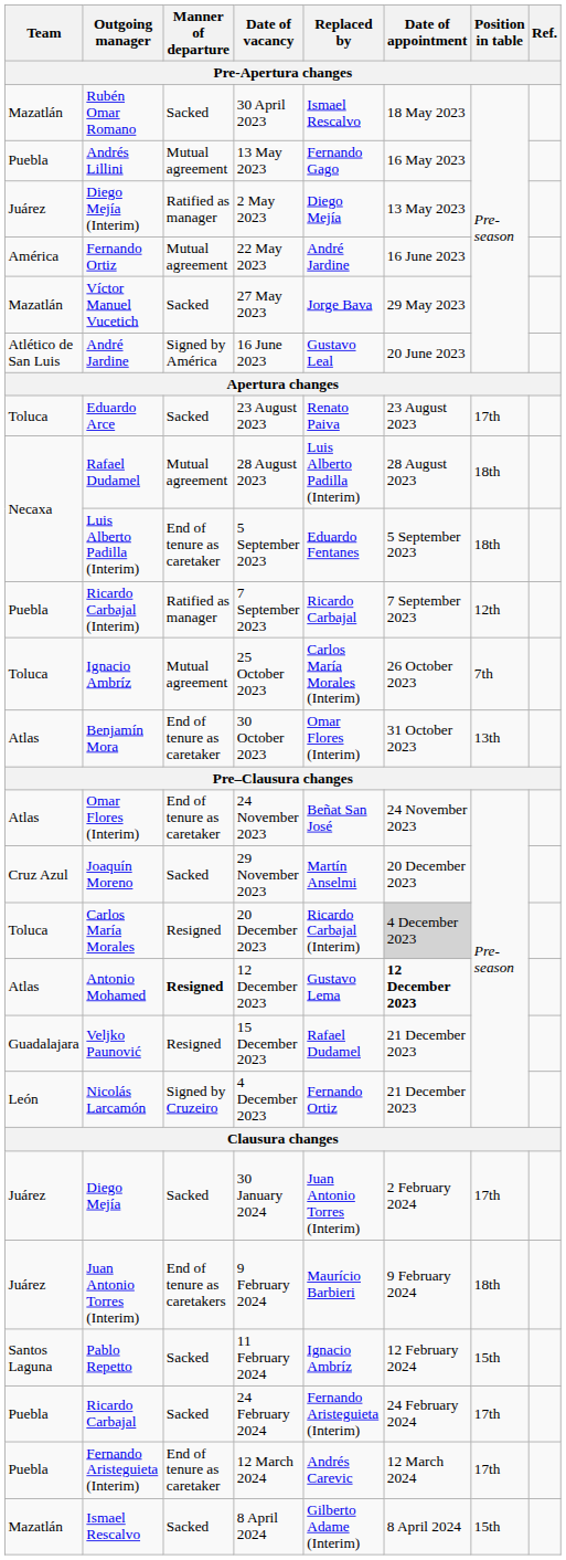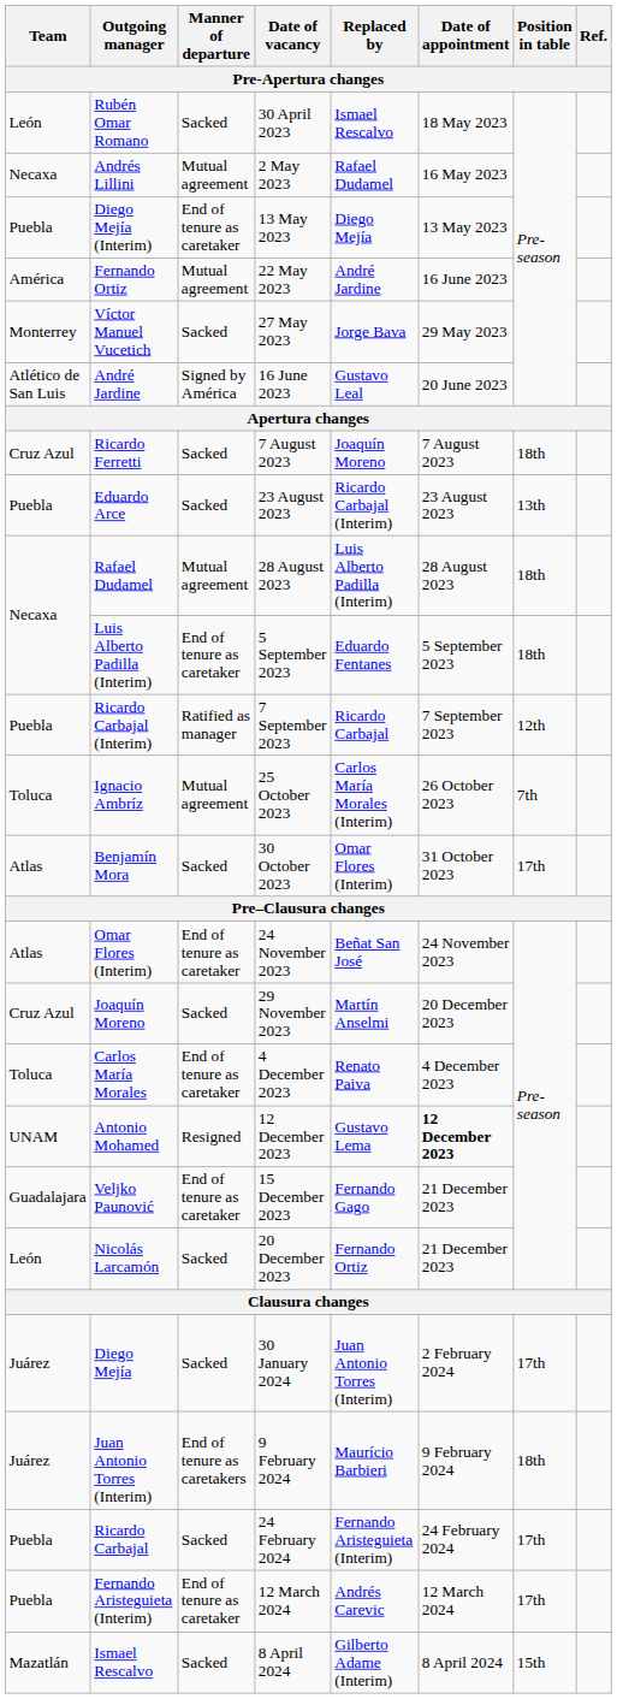 <table class="wikitable sortable">
 <tr>
 <th>Team</th>
 <th>Outgoing manager</th>
 <th>Manner of <br> departure</th>
 <th>Date of vacancy</th>
 <th>Replaced by</th>
 <th>Date of appointment</th>
 <th>Position <br> in table</th>
 <th>Ref.</th>
 </tr>
 <tr>
 <th colspan=8>Pre-Apertura changes</th>
 </tr>
 <tr>
-<td>Mazatlán</td>
+<td>León</td>
 <td> <a href='#'>Rubén Omar Romano</a></td>
 <td>Sacked</td>
 <td>30 April 2023</td>
 <td> <a href='#'>Ismael Rescalvo</a></td>
 <td>18 May 2023</td>
 <td rowspan=6><em>Pre-season</em></td>
 <td></td>
 </tr>
 <tr>
-<td>Puebla</td>
+<td>Necaxa</td>
 <td> <a href='#'>Andrés Lillini</a></td>
 <td>Mutual agreement</td>
-<td>13 May 2023</td>
-<td> <a href='#'>Fernando Gago</a></td>
+<td>2 May 2023</td>
+<td> <a href='#'>Rafael Dudamel</a></td>
 <td>16 May 2023</td>
 <td></td>
 </tr>
 <tr>
-<td>Juárez</td>
+<td>Puebla</td>
 <td> <a href='#'>Diego Mejía</a> (Interim)</td>
-<td>Ratified as manager</td>
-<td>2 May 2023</td>
+<td>End of tenure as caretaker</td>
+<td>13 May 2023</td>
 <td> <a href='#'>Diego Mejía</a></td>
 <td>13 May 2023</td>
 <td></td>
 </tr>
 <tr>
 <td>América</td>
 <td> <a href='#'>Fernando Ortiz</a></td>
 <td>Mutual agreement</td>
 <td>22 May 2023</td>
 <td> <a href='#'>André Jardine</a></td>
 <td>16 June 2023</td>
 <td></td>
 </tr>
 <tr>
-<td>Mazatlán</td>
+<td>Monterrey</td>
 <td> <a href='#'>Víctor Manuel Vucetich</a></td>
 <td>Sacked</td>
 <td>27 May 2023</td>
 <td> <a href='#'>Jorge Bava</a></td>
 <td>29 May 2023</td>
 <td></td>
 </tr>
 <tr>
 <td>Atlético de San Luis</td>
 <td> <a href='#'>André Jardine</a></td>
 <td>Signed by América</td>
 <td>16 June 2023</td>
 <td> <a href='#'>Gustavo Leal</a></td>
 <td>20 June 2023</td>
 <td></td>
 </tr>
 <tr>
 <th colspan=8>Apertura changes</th>
 </tr>
 <tr>
-<td>Toluca</td>
+<td>Cruz Azul</td>
+<td> <a href='#'>Ricardo Ferretti</a></td>
+<td>Sacked</td>
+<td>7 August 2023</td>
+<td> <a href='#'>Joaquín Moreno</a></td>
+<td>7 August 2023</td>
+<td>18th</td>
+<td></td>
+</tr>
+<tr>
+<td>Puebla</td>
 <td> <a href='#'>Eduardo Arce</a></td>
 <td>Sacked</td>
 <td>23 August 2023</td>
-<td> <a href='#'>Renato Paiva</a></td>
+<td> <a href='#'>Ricardo Carbajal</a> (Interim)</td>
 <td>23 August 2023</td>
-<td>17th</td>
+<td>13th</td>
 <td></td>
 </tr>
 <tr>
 <td rowspan=2>Necaxa</td>
 <td> <a href='#'>Rafael Dudamel</a></td>
 <td>Mutual agreement</td>
 <td>28 August 2023</td>
 <td> <a href='#'>Luis Alberto Padilla</a> (Interim)</td>
 <td>28 August 2023</td>
 <td>18th</td>
 <td></td>
 </tr>
 <tr>
 <td> <a href='#'>Luis Alberto Padilla</a> (Interim)</td>
 <td>End of tenure as caretaker</td>
 <td>5 September 2023</td>
 <td> <a href='#'>Eduardo Fentanes</a></td>
 <td>5 September 2023</td>
 <td>18th</td>
 <td></td>
 </tr>
 <tr>
 <td>Puebla</td>
 <td> <a href='#'>Ricardo Carbajal</a> (Interim)</td>
 <td>Ratified as manager</td>
 <td>7 September 2023</td>
 <td> <a href='#'>Ricardo Carbajal</a></td>
 <td>7 September 2023</td>
 <td>12th</td>
 <td></td>
 </tr>
 <tr>
 <td>Toluca</td>
 <td> <a href='#'>Ignacio Ambríz</a></td>
 <td>Mutual agreement</td>
 <td>25 October 2023</td>
 <td> <a href='#'>Carlos María Morales</a> (Interim)</td>
 <td>26 October 2023</td>
 <td>7th</td>
 <td></td>
 </tr>
 <tr>
 <td>Atlas</td>
 <td> <a href='#'>Benjamín Mora</a></td>
-<td>End of tenure as caretaker</td>
+<td>Sacked</td>
 <td>30 October 2023</td>
 <td> <a href='#'>Omar Flores</a> (Interim)</td>
 <td>31 October 2023</td>
-<td>13th</td>
+<td>17th</td>
 <td></td>
 </tr>
 <tr>
 <th colspan=8>Pre–Clausura changes</th>
 </tr>
 <tr>
 <td>Atlas</td>
 <td> <a href='#'>Omar Flores</a> (Interim)</td>
 <td>End of tenure as caretaker</td>
 <td>24 November 2023</td>
 <td> <a href='#'>Beñat San José</a></td>
 <td>24 November 2023</td>
 <td rowspan=6><em>Pre-season</em></td>
 <td></td>
 </tr>
 <tr>
 <td>Cruz Azul</td>
 <td> <a href='#'>Joaquín Moreno</a></td>
 <td>Sacked</td>
 <td>29 November 2023</td>
 <td> <a href='#'>Martín Anselmi</a></td>
 <td>20 December 2023</td>
 <td></td>
 </tr>
 <tr>
 <td>Toluca</td>
 <td> <a href='#'>Carlos María Morales</a></td>
-<td>Resigned</td>
-<td>20 December 2023</td>
-<td> <a href='#'>Ricardo Carbajal</a> (Interim)</td>
-<td style="background: lightgrey;">4 December 2023</td>
+<td>End of tenure as caretaker</td>
+<td>4 December 2023</td>
+<td> <a href='#'>Renato Paiva</a></td>
+<td>4 December 2023</td>
 <td></td>
 </tr>
 <tr>
-<td>Atlas</td>
+<td>UNAM</td>
 <td> <a href='#'>Antonio Mohamed</a></td>
-<td><strong>Resigned</strong></td>
+<td>Resigned</td>
 <td>12 December 2023</td>
 <td> <a href='#'>Gustavo Lema</a></td>
 <td><strong>12 December 2023</strong></td>
 <td></td>
 </tr>
 <tr>
 <td>Guadalajara</td>
 <td> <a href='#'>Veljko Paunović</a></td>
-<td>Resigned</td>
+<td>End of tenure as caretaker</td>
 <td>15 December 2023</td>
-<td> <a href='#'>Rafael Dudamel</a></td>
+<td> <a href='#'>Fernando Gago</a></td>
 <td>21 December 2023</td>
 <td></td>
 </tr>
 <tr>
 <td>León</td>
 <td> <a href='#'>Nicolás Larcamón</a></td>
-<td>Signed by <a href='#'>Cruzeiro</a></td>
-<td>4 December 2023</td>
+<td>Sacked</td>
+<td>20 December 2023</td>
 <td> <a href='#'>Fernando Ortiz</a></td>
 <td>21 December 2023</td>
 <td></td>
 </tr>
 <tr>
 <th colspan=8>Clausura changes</th>
 </tr>
 <tr>
 <td>Juárez</td>
 <td> <a href='#'>Diego Mejía</a></td>
 <td>Sacked</td>
 <td>30 January 2024</td>
 <td><br> <a href='#'>Juan Antonio Torres</a> (Interim)</td>
 <td>2 February 2024</td>
 <td>17th</td>
 <td></td>
 </tr>
 <tr>
 <td>Juárez</td>
 <td><br> <a href='#'>Juan Antonio Torres</a> (Interim)</td>
 <td>End of tenure as caretakers</td>
 <td>9 February 2024</td>
 <td> <a href='#'>Maurício Barbieri</a></td>
 <td>9 February 2024</td>
 <td>18th</td>
-<td></td>
-</tr>
-<tr>
-<td>Santos Laguna</td>
-<td> <a href='#'>Pablo Repetto</a></td>
-<td>Sacked</td>
-<td>11 February 2024</td>
-<td> <a href='#'>Ignacio Ambríz</a></td>
-<td>12 February 2024</td>
-<td>15th</td>
 <td></td>
 </tr>
 <tr>
 <td>Puebla</td>
 <td> <a href='#'>Ricardo Carbajal</a></td>
 <td>Sacked</td>
 <td>24 February 2024</td>
 <td> <a href='#'>Fernando Aristeguieta</a> (Interim)</td>
 <td>24 February 2024</td>
 <td>17th</td>
 <td></td>
 </tr>
 <tr>
 <td>Puebla</td>
 <td> <a href='#'>Fernando Aristeguieta</a> (Interim)</td>
 <td>End of tenure as caretaker</td>
 <td>12 March 2024</td>
 <td> <a href='#'>Andrés Carevic</a></td>
 <td>12 March 2024</td>
 <td>17th</td>
 <td></td>
 </tr>
 <tr>
 <td>Mazatlán</td>
 <td> <a href='#'>Ismael Rescalvo</a></td>
 <td>Sacked</td>
 <td>8 April 2024</td>
 <td> <a href='#'>Gilberto Adame</a> (Interim)</td>
 <td>8 April 2024</td>
 <td>15th</td>
 <td></td>
 </tr>
 </table>
